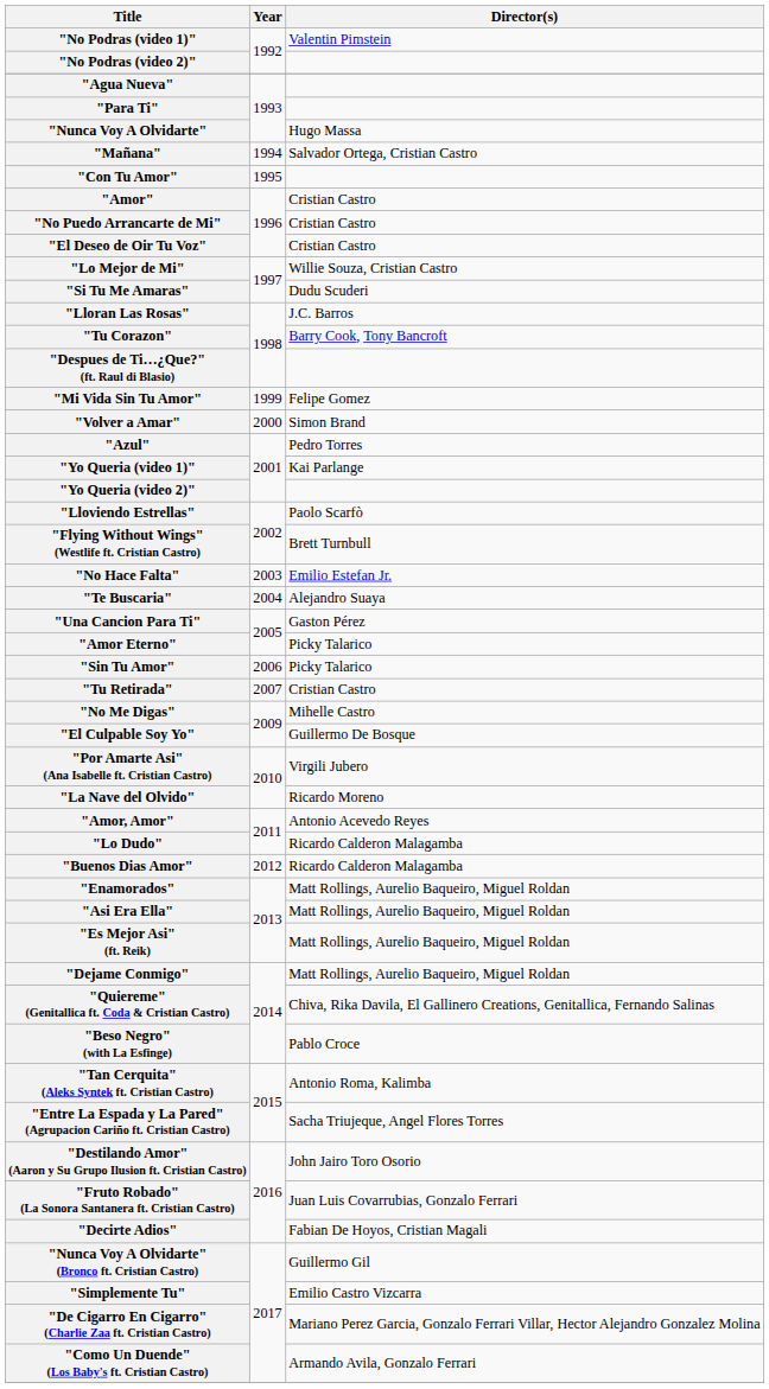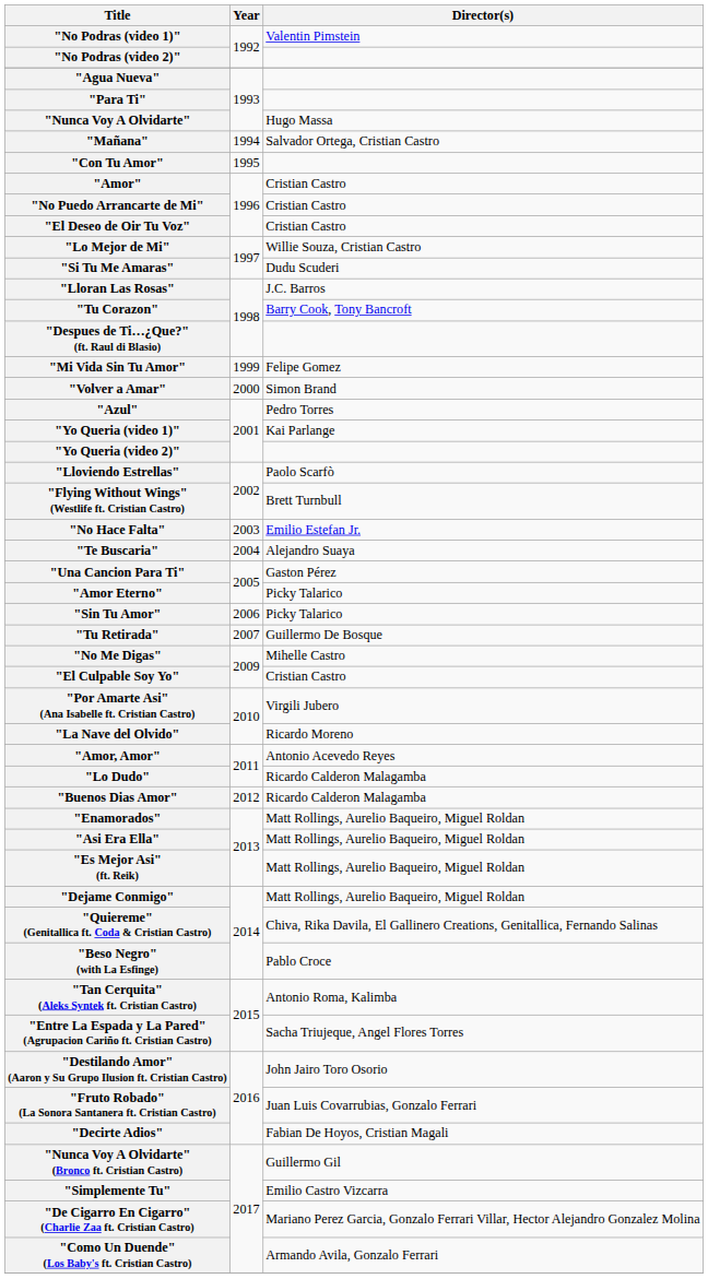 <table class="wikitable plainrowheaders">
 <tr>
 <th scope="col">Title</th>
 <th scope="col">Year</th>
 <th scope="col">Director(s)</th>
 </tr>
 <tr>
 <th scope="row">"No Podras (video 1)"</th>
 <td rowspan="2">1992</td>
 <td><a href='#'>Valentin Pimstein</a></td>
 </tr>
 <tr>
 <th scope="row">"No Podras (video 2)"</th>
 <td></td>
 </tr>
 <tr>
 </tr>
 <tr>
 <th scope="row">"Agua Nueva"</th>
 <td rowspan="3">1993</td>
 <td></td>
 </tr>
 <tr>
 <th scope="row">"Para Ti"</th>
 <td></td>
 </tr>
 <tr>
 <th scope="row">"Nunca Voy A Olvidarte"</th>
 <td>Hugo Massa</td>
 </tr>
 <tr>
 <th scope="row">"Mañana"</th>
 <td>1994</td>
 <td>Salvador Ortega, Cristian Castro</td>
 </tr>
 <tr>
 <th scope="row">"Con Tu Amor"</th>
 <td>1995</td>
 <td></td>
 </tr>
 <tr>
 <th scope="row">"Amor"</th>
 <td rowspan="3">1996</td>
 <td>Cristian Castro</td>
 </tr>
 <tr>
 <th scope="row">"No Puedo Arrancarte de Mi"</th>
 <td>Cristian Castro</td>
 </tr>
 <tr>
 <th scope="row">"El Deseo de Oir Tu Voz"</th>
 <td>Cristian Castro</td>
 </tr>
 <tr>
 <th scope="row">"Lo Mejor de Mi"</th>
 <td rowspan="2">1997</td>
 <td>Willie Souza, Cristian Castro</td>
 </tr>
 <tr>
 <th scope="row">"Si Tu Me Amaras"</th>
 <td>Dudu Scuderi</td>
 </tr>
 <tr>
 <th scope="row">"Lloran Las Rosas"</th>
 <td rowspan="3">1998</td>
 <td>J.C. Barros</td>
 </tr>
 <tr>
 <th scope="row">"Tu Corazon"</th>
 <td><a href='#'>Barry Cook</a>, <a href='#'>Tony Bancroft</a></td>
 </tr>
 <tr>
 <th scope="row">"Despues de Ti…¿Que?"<br><small>(ft. Raul di Blasio)</small></th>
 <td></td>
 </tr>
 <tr>
 <th scope="row">"Mi Vida Sin Tu Amor"</th>
 <td>1999</td>
 <td>Felipe Gomez</td>
 </tr>
 <tr>
 <th scope="row">"Volver a Amar"</th>
 <td>2000</td>
 <td>Simon Brand</td>
 </tr>
 <tr>
 <th scope="row">"Azul"</th>
 <td rowspan="3">2001</td>
 <td>Pedro Torres</td>
 </tr>
 <tr>
 <th scope="row">"Yo Queria (video 1)"</th>
 <td>Kai Parlange</td>
 </tr>
 <tr>
 <th scope="row">"Yo Queria (video 2)"</th>
 <td></td>
 </tr>
 <tr>
 <th scope="row">"Lloviendo Estrellas"</th>
 <td rowspan="2">2002</td>
 <td>Paolo Scarfò</td>
 </tr>
 <tr>
 <th scope="row">"Flying Without Wings"<br><small>(Westlife ft. Cristian Castro)</small></th>
 <td>Brett Turnbull</td>
 </tr>
 <tr>
 <th scope="row">"No Hace Falta"</th>
 <td>2003</td>
 <td><a href='#'>Emilio Estefan Jr.</a></td>
 </tr>
 <tr>
 <th scope="row">"Te Buscaria"</th>
 <td>2004</td>
 <td>Alejandro Suaya</td>
 </tr>
 <tr>
 <th scope="row">"Una Cancion Para Ti"</th>
 <td rowspan="2">2005</td>
 <td>Gaston Pérez</td>
 </tr>
 <tr>
 <th scope="row">"Amor Eterno"</th>
 <td>Picky Talarico</td>
 </tr>
 <tr>
 <th scope="row">"Sin Tu Amor"</th>
 <td>2006</td>
 <td>Picky Talarico</td>
 </tr>
 <tr>
 <th scope="row">"Tu Retirada"</th>
 <td>2007</td>
-<td>Cristian Castro</td>
+<td>Guillermo De Bosque</td>
 </tr>
 <tr>
 <th scope="row">"No Me Digas"</th>
 <td rowspan="2">2009</td>
 <td>Mihelle Castro</td>
 </tr>
 <tr>
 <th scope="row">"El Culpable Soy Yo"</th>
-<td>Guillermo De Bosque</td>
+<td>Cristian Castro</td>
 </tr>
 <tr>
 <th scope="row">"Por Amarte Asi"<br><small>(Ana Isabelle ft. Cristian Castro)</small></th>
 <td rowspan="2">2010</td>
 <td>Virgili Jubero</td>
 </tr>
 <tr>
 <th scope="row">"La Nave del Olvido"</th>
 <td>Ricardo Moreno</td>
 </tr>
 <tr>
 <th scope="row">"Amor, Amor"</th>
 <td rowspan="2">2011</td>
 <td>Antonio Acevedo Reyes</td>
 </tr>
 <tr>
 <th scope="row">"Lo Dudo"</th>
 <td>Ricardo Calderon Malagamba</td>
 </tr>
 <tr>
 <th scope="row">"Buenos Dias Amor"</th>
 <td>2012</td>
 <td>Ricardo Calderon Malagamba</td>
 </tr>
 <tr>
 <th scope="row">"Enamorados"</th>
 <td rowspan="3">2013</td>
 <td>Matt Rollings, Aurelio Baqueiro, Miguel Roldan</td>
 </tr>
 <tr>
 <th scope="row">"Asi Era Ella"</th>
 <td>Matt Rollings, Aurelio Baqueiro, Miguel Roldan</td>
 </tr>
 <tr>
 <th scope="row">"Es Mejor Asi"<br><small>(ft. Reik)</small></th>
 <td>Matt Rollings, Aurelio Baqueiro, Miguel Roldan</td>
 </tr>
 <tr>
 <th scope="row">"Dejame Conmigo"</th>
 <td rowspan="3">2014</td>
 <td>Matt Rollings, Aurelio Baqueiro, Miguel Roldan</td>
 </tr>
 <tr>
 <th scope="row">"Quiereme"<br><small>(Genitallica ft. <a href='#'>Coda</a> & Cristian Castro)</small></th>
 <td>Chiva, Rika Davila, El Gallinero Creations, Genitallica, Fernando Salinas</td>
 </tr>
 <tr>
 <th scope="row">"Beso Negro"<br><small>(with La Esfinge)</small></th>
 <td>Pablo Croce</td>
 </tr>
 <tr>
 <th scope="row">"Tan Cerquita"<br><small>(<a href='#'>Aleks Syntek</a> ft. Cristian Castro)</small></th>
 <td rowspan="2">2015</td>
 <td>Antonio Roma, Kalimba</td>
 </tr>
 <tr>
 <th scope="row">"Entre La Espada y La Pared"<br><small>(Agrupacion Cariño ft. Cristian Castro)</small></th>
 <td>Sacha Triujeque, Angel Flores Torres</td>
 </tr>
 <tr>
 <th scope="row">"Destilando Amor"<br><small>(Aaron y Su Grupo Ilusion ft. Cristian Castro)</small></th>
 <td rowspan="3">2016</td>
 <td>John Jairo Toro Osorio</td>
 </tr>
 <tr>
 <th scope="row">"Fruto Robado"<br><small>(La Sonora Santanera ft. Cristian Castro)</small></th>
 <td>Juan Luis Covarrubias, Gonzalo Ferrari</td>
 </tr>
 <tr>
 <th scope="row">"Decirte Adios"</th>
 <td>Fabian De Hoyos, Cristian Magali</td>
 </tr>
 <tr>
 <th scope="row">"Nunca Voy A Olvidarte"<br><small>(<a href='#'>Bronco</a> ft. Cristian Castro)</small></th>
 <td rowspan="4">2017</td>
 <td>Guillermo Gil</td>
 </tr>
 <tr>
 <th scope="row">"Simplemente Tu"</th>
 <td>Emilio Castro Vizcarra</td>
 </tr>
 <tr>
 <th scope="row">"De Cigarro En Cigarro"<br><small>(<a href='#'>Charlie Zaa</a> ft. Cristian Castro)</small></th>
 <td>Mariano Perez Garcia, Gonzalo Ferrari Villar, Hector Alejandro Gonzalez Molina</td>
 </tr>
 <tr>
 <th scope="row">"Como Un Duende"<br><small>(<a href='#'>Los Baby's</a> ft. Cristian Castro)</small></th>
 <td>Armando Avila, Gonzalo Ferrari</td>
 </tr>
 <tr>
 </tr>
 </table>
